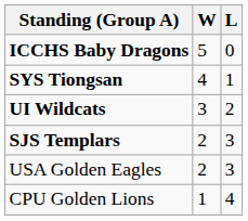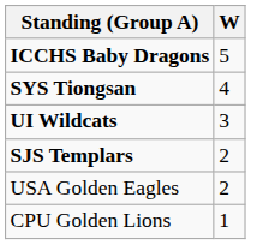 <table class="wikitable">
 <tr>
 <th>Standing (Group A)</th>
 <th>W</th>
-<th>L</th>
 </tr>
 <tr>
 <td><strong>ICCHS Baby Dragons</strong></td>
 <td>5</td>
-<td>0</td>
 </tr>
 <tr>
 <td><strong>SYS Tiongsan</strong></td>
 <td>4</td>
-<td>1</td>
 </tr>
 <tr>
 <td><strong>UI Wildcats</strong></td>
 <td>3</td>
-<td>2</td>
 </tr>
 <tr>
 <td><strong>SJS Templars</strong></td>
 <td>2</td>
-<td>3</td>
 </tr>
 <tr>
 <td>USA Golden Eagles</td>
 <td>2</td>
-<td>3</td>
 </tr>
 <tr>
 <td>CPU Golden Lions</td>
 <td>1</td>
-<td>4</td>
 </tr>
 </table>
